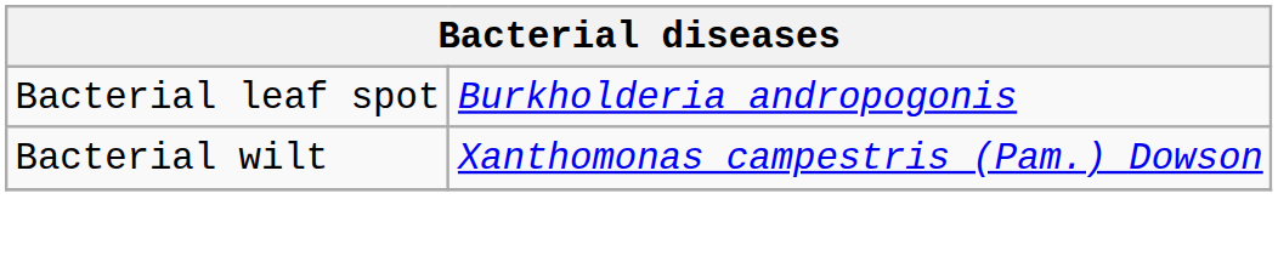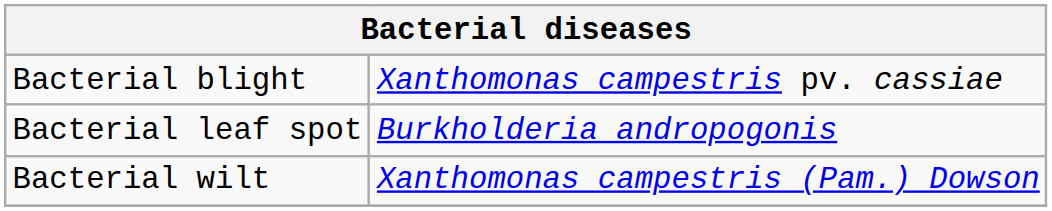 <table class="wikitable" style="clear">
 <tr>
 <th colspan=2><strong>Bacterial diseases</strong><br></th>
+</tr>
+<tr>
+<td>Bacterial blight</td>
+<td><em><a href='#'>Xanthomonas campestris</a></em> pv. <em>cassiae</em></td>
 </tr>
 <tr>
 <td>Bacterial leaf spot</td>
 <td><em><a href='#'>Burkholderia andropogonis</a></em></td>
 </tr>
 <tr>
 <td>Bacterial wilt</td>
 <td><em><a href='#'>Xanthomonas campestris (Pam.) Dowson</a></em></td>
 </tr>
 <tr>
 </tr>
 </table>
